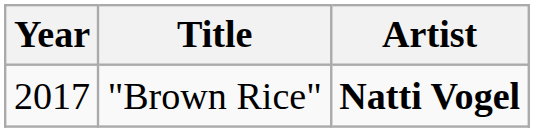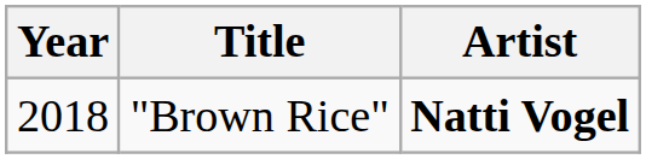 <table class="wikitable sortable">
 <tr>
 <th>Year</th>
 <th>Title</th>
 <th>Artist</th>
 </tr>
 <tr>
-<td>2017</td>
+<td>2018</td>
 <td>"Brown Rice"</td>
 <td><strong>Natti Vogel</strong></td>
 </tr>
 </table>
